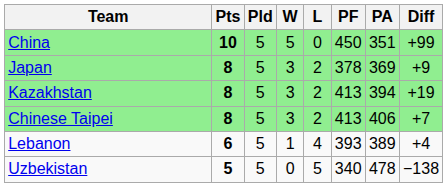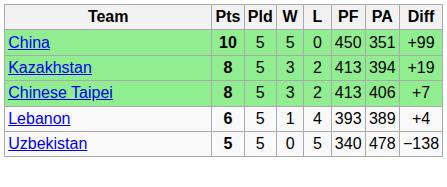 <table class=wikitable style="text-align:center">
 <tr>
 <th width=200>Team</th>
 <th width=20>Pts</th>
 <th width=20>Pld</th>
 <th width=20>W</th>
 <th width=20>L</th>
 <th width=20>PF</th>
 <th width=20>PA</th>
 <th width=20>Diff</th>
 </tr>
 <tr bgcolor=lightgreen>
 <td style="text-align:left"> <a href='#'>China</a></td>
 <td><strong>10</strong></td>
 <td>5</td>
 <td>5</td>
 <td>0</td>
 <td>450</td>
 <td>351</td>
 <td>+99</td>
-</tr>
-<tr bgcolor=lightgreen>
-<td style="text-align:left"> <a href='#'>Japan</a></td>
-<td><strong>8</strong></td>
-<td>5</td>
-<td>3</td>
-<td>2</td>
-<td>378</td>
-<td>369</td>
-<td>+9</td>
 </tr>
 <tr bgcolor=lightgreen>
 <td style="text-align:left"> <a href='#'>Kazakhstan</a></td>
 <td><strong>8</strong></td>
 <td>5</td>
 <td>3</td>
 <td>2</td>
 <td>413</td>
 <td>394</td>
 <td>+19</td>
 </tr>
 <tr bgcolor=lightgreen>
 <td style="text-align:left"> <a href='#'>Chinese Taipei</a></td>
 <td><strong>8</strong></td>
 <td>5</td>
 <td>3</td>
 <td>2</td>
 <td>413</td>
 <td>406</td>
 <td>+7</td>
 </tr>
 <tr>
 <td style="text-align:left"> <a href='#'>Lebanon</a></td>
 <td><strong>6</strong></td>
 <td>5</td>
 <td>1</td>
 <td>4</td>
 <td>393</td>
 <td>389</td>
 <td>+4</td>
 </tr>
 <tr>
 <td style="text-align:left"> <a href='#'>Uzbekistan</a></td>
 <td><strong>5</strong></td>
 <td>5</td>
 <td>0</td>
 <td>5</td>
 <td>340</td>
 <td>478</td>
 <td>−138</td>
 </tr>
 </table>
